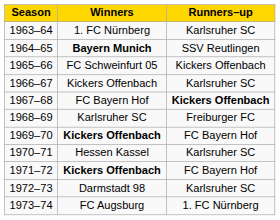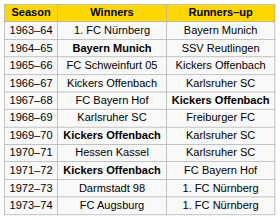 <table class="wikitable">
 <tr align="center" bgcolor="#FFD700">
 <td width="70"><strong>Season</strong></td>
 <td width="150"><strong>Winners</strong></td>
 <td width="150"><strong>Runners–up</strong></td>
 </tr>
 <tr align="center">
 <td>1963–64</td>
 <td>1. FC Nürnberg</td>
-<td>Karlsruher SC</td>
+<td>Bayern Munich</td>
 </tr>
 <tr align="center">
 <td>1964–65</td>
 <td><strong>Bayern Munich</strong></td>
 <td>SSV Reutlingen</td>
 </tr>
 <tr align="center">
 <td>1965–66</td>
 <td>FC Schweinfurt 05</td>
 <td>Kickers Offenbach</td>
 </tr>
 <tr align="center">
 <td>1966–67</td>
 <td>Kickers Offenbach</td>
 <td>Karlsruher SC</td>
 </tr>
 <tr align="center">
 <td>1967–68</td>
 <td>FC Bayern Hof</td>
 <td><strong>Kickers Offenbach</strong></td>
 </tr>
 <tr align="center">
 <td>1968–69</td>
 <td>Karlsruher SC</td>
 <td>Freiburger FC</td>
 </tr>
 <tr align="center">
 <td>1969–70</td>
 <td><strong>Kickers Offenbach</strong></td>
-<td>FC Bayern Hof</td>
+<td>Karlsruher SC</td>
 </tr>
 <tr align="center">
 <td>1970–71</td>
 <td>Hessen Kassel</td>
 <td>Karlsruher SC</td>
 </tr>
 <tr align="center">
 <td>1971–72</td>
 <td><strong>Kickers Offenbach</strong></td>
 <td>FC Bayern Hof</td>
 </tr>
 <tr align="center">
 <td>1972–73</td>
 <td>Darmstadt 98</td>
-<td>Karlsruher SC</td>
+<td>1. FC Nürnberg</td>
 </tr>
 <tr align="center">
 <td>1973–74</td>
 <td>FC Augsburg</td>
 <td>1. FC Nürnberg</td>
 </tr>
 </table>
